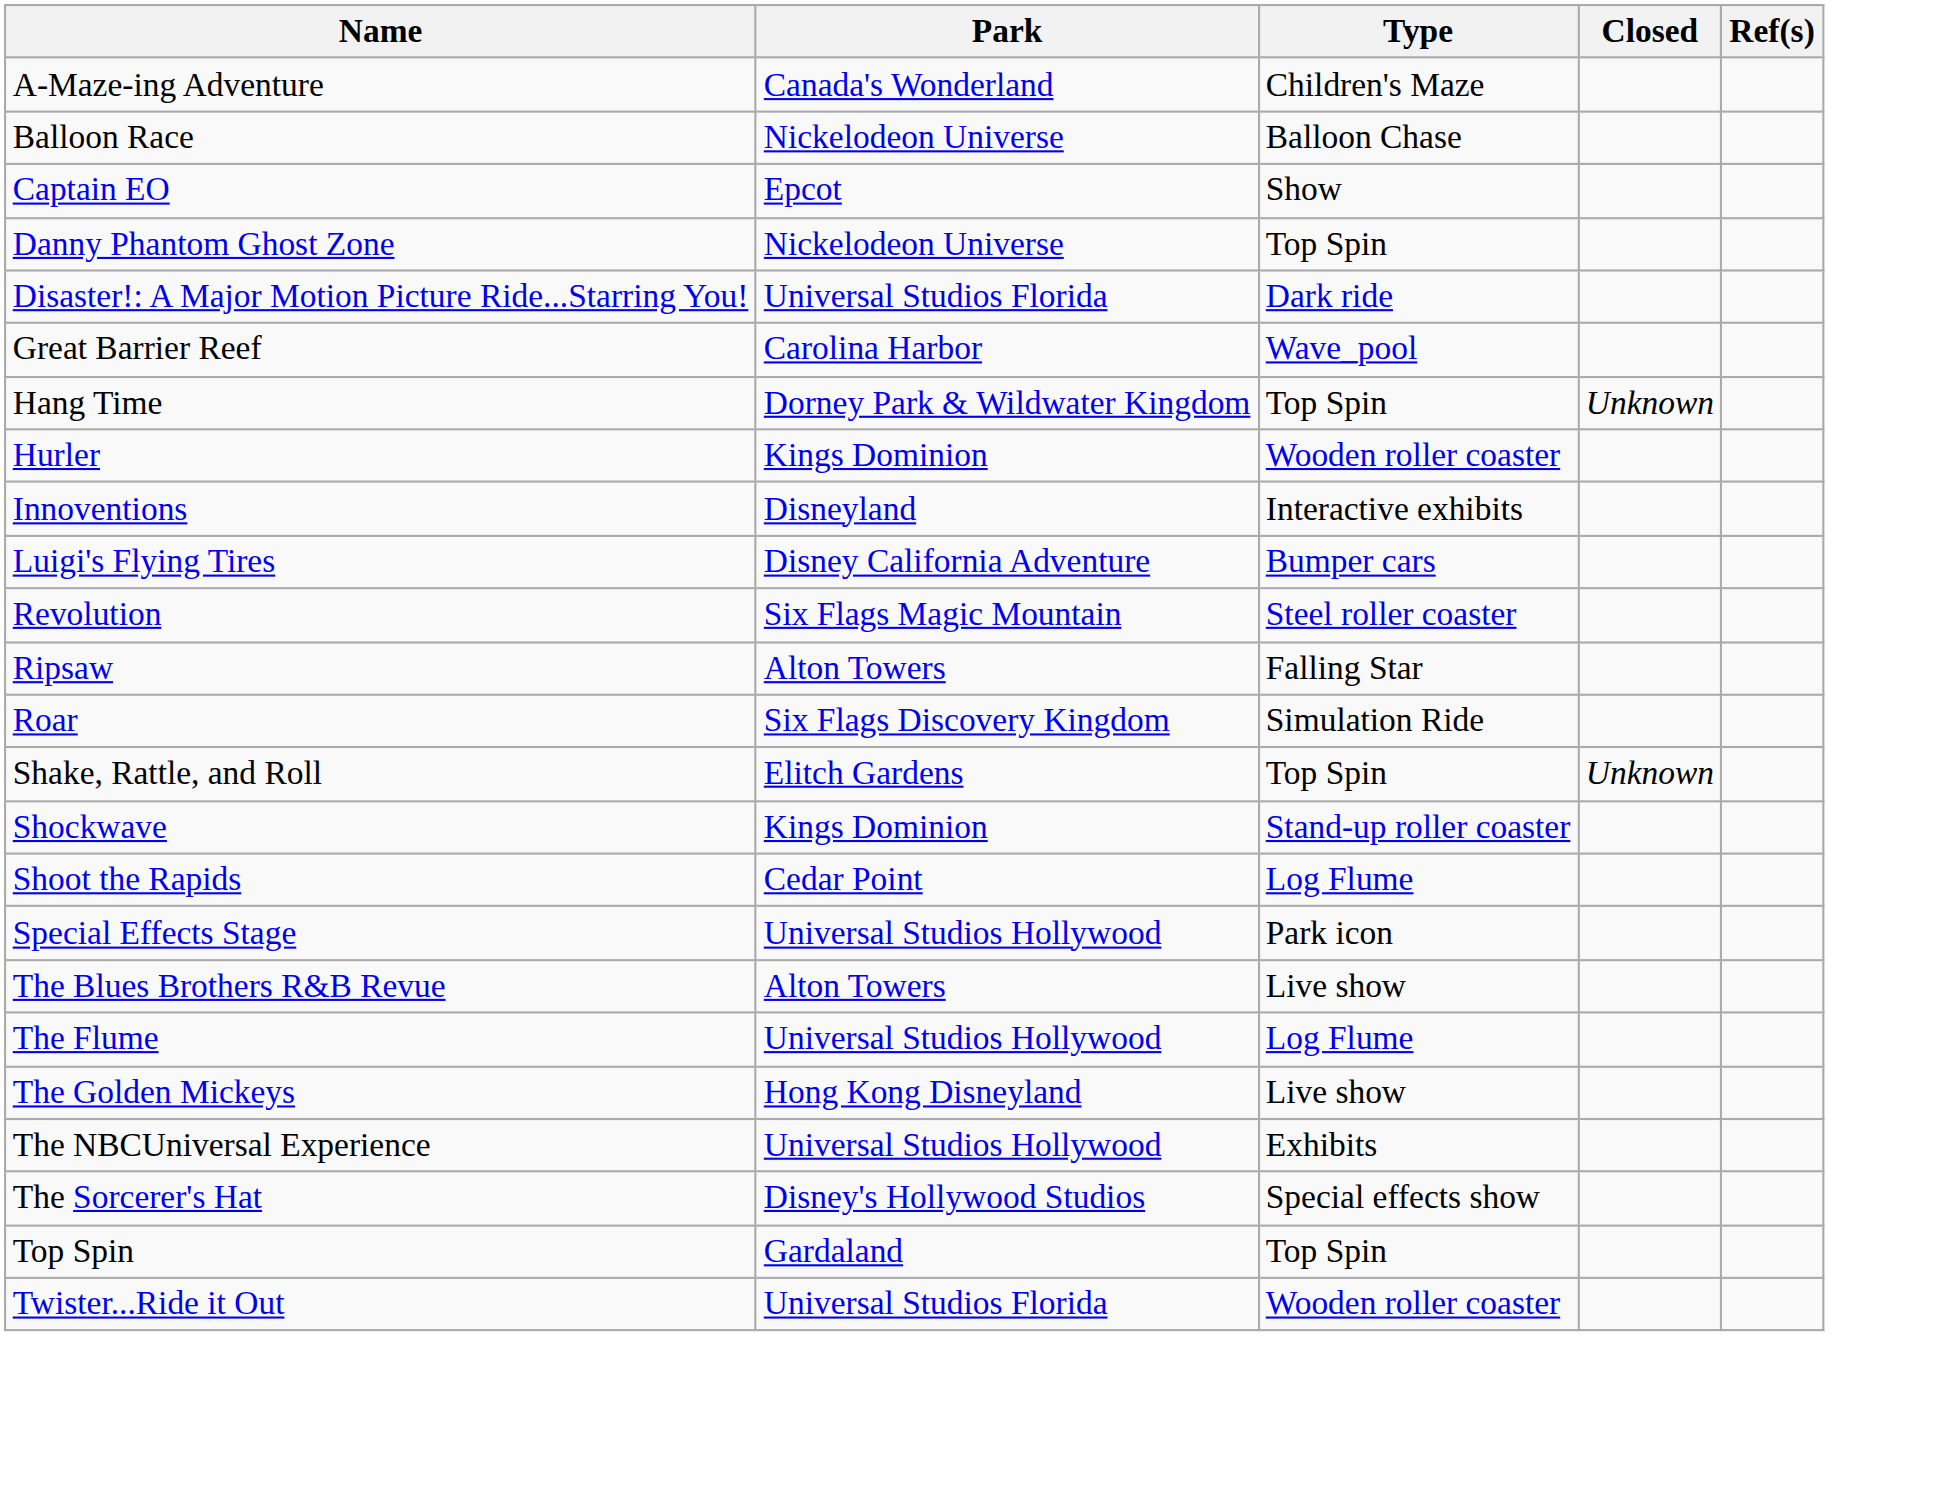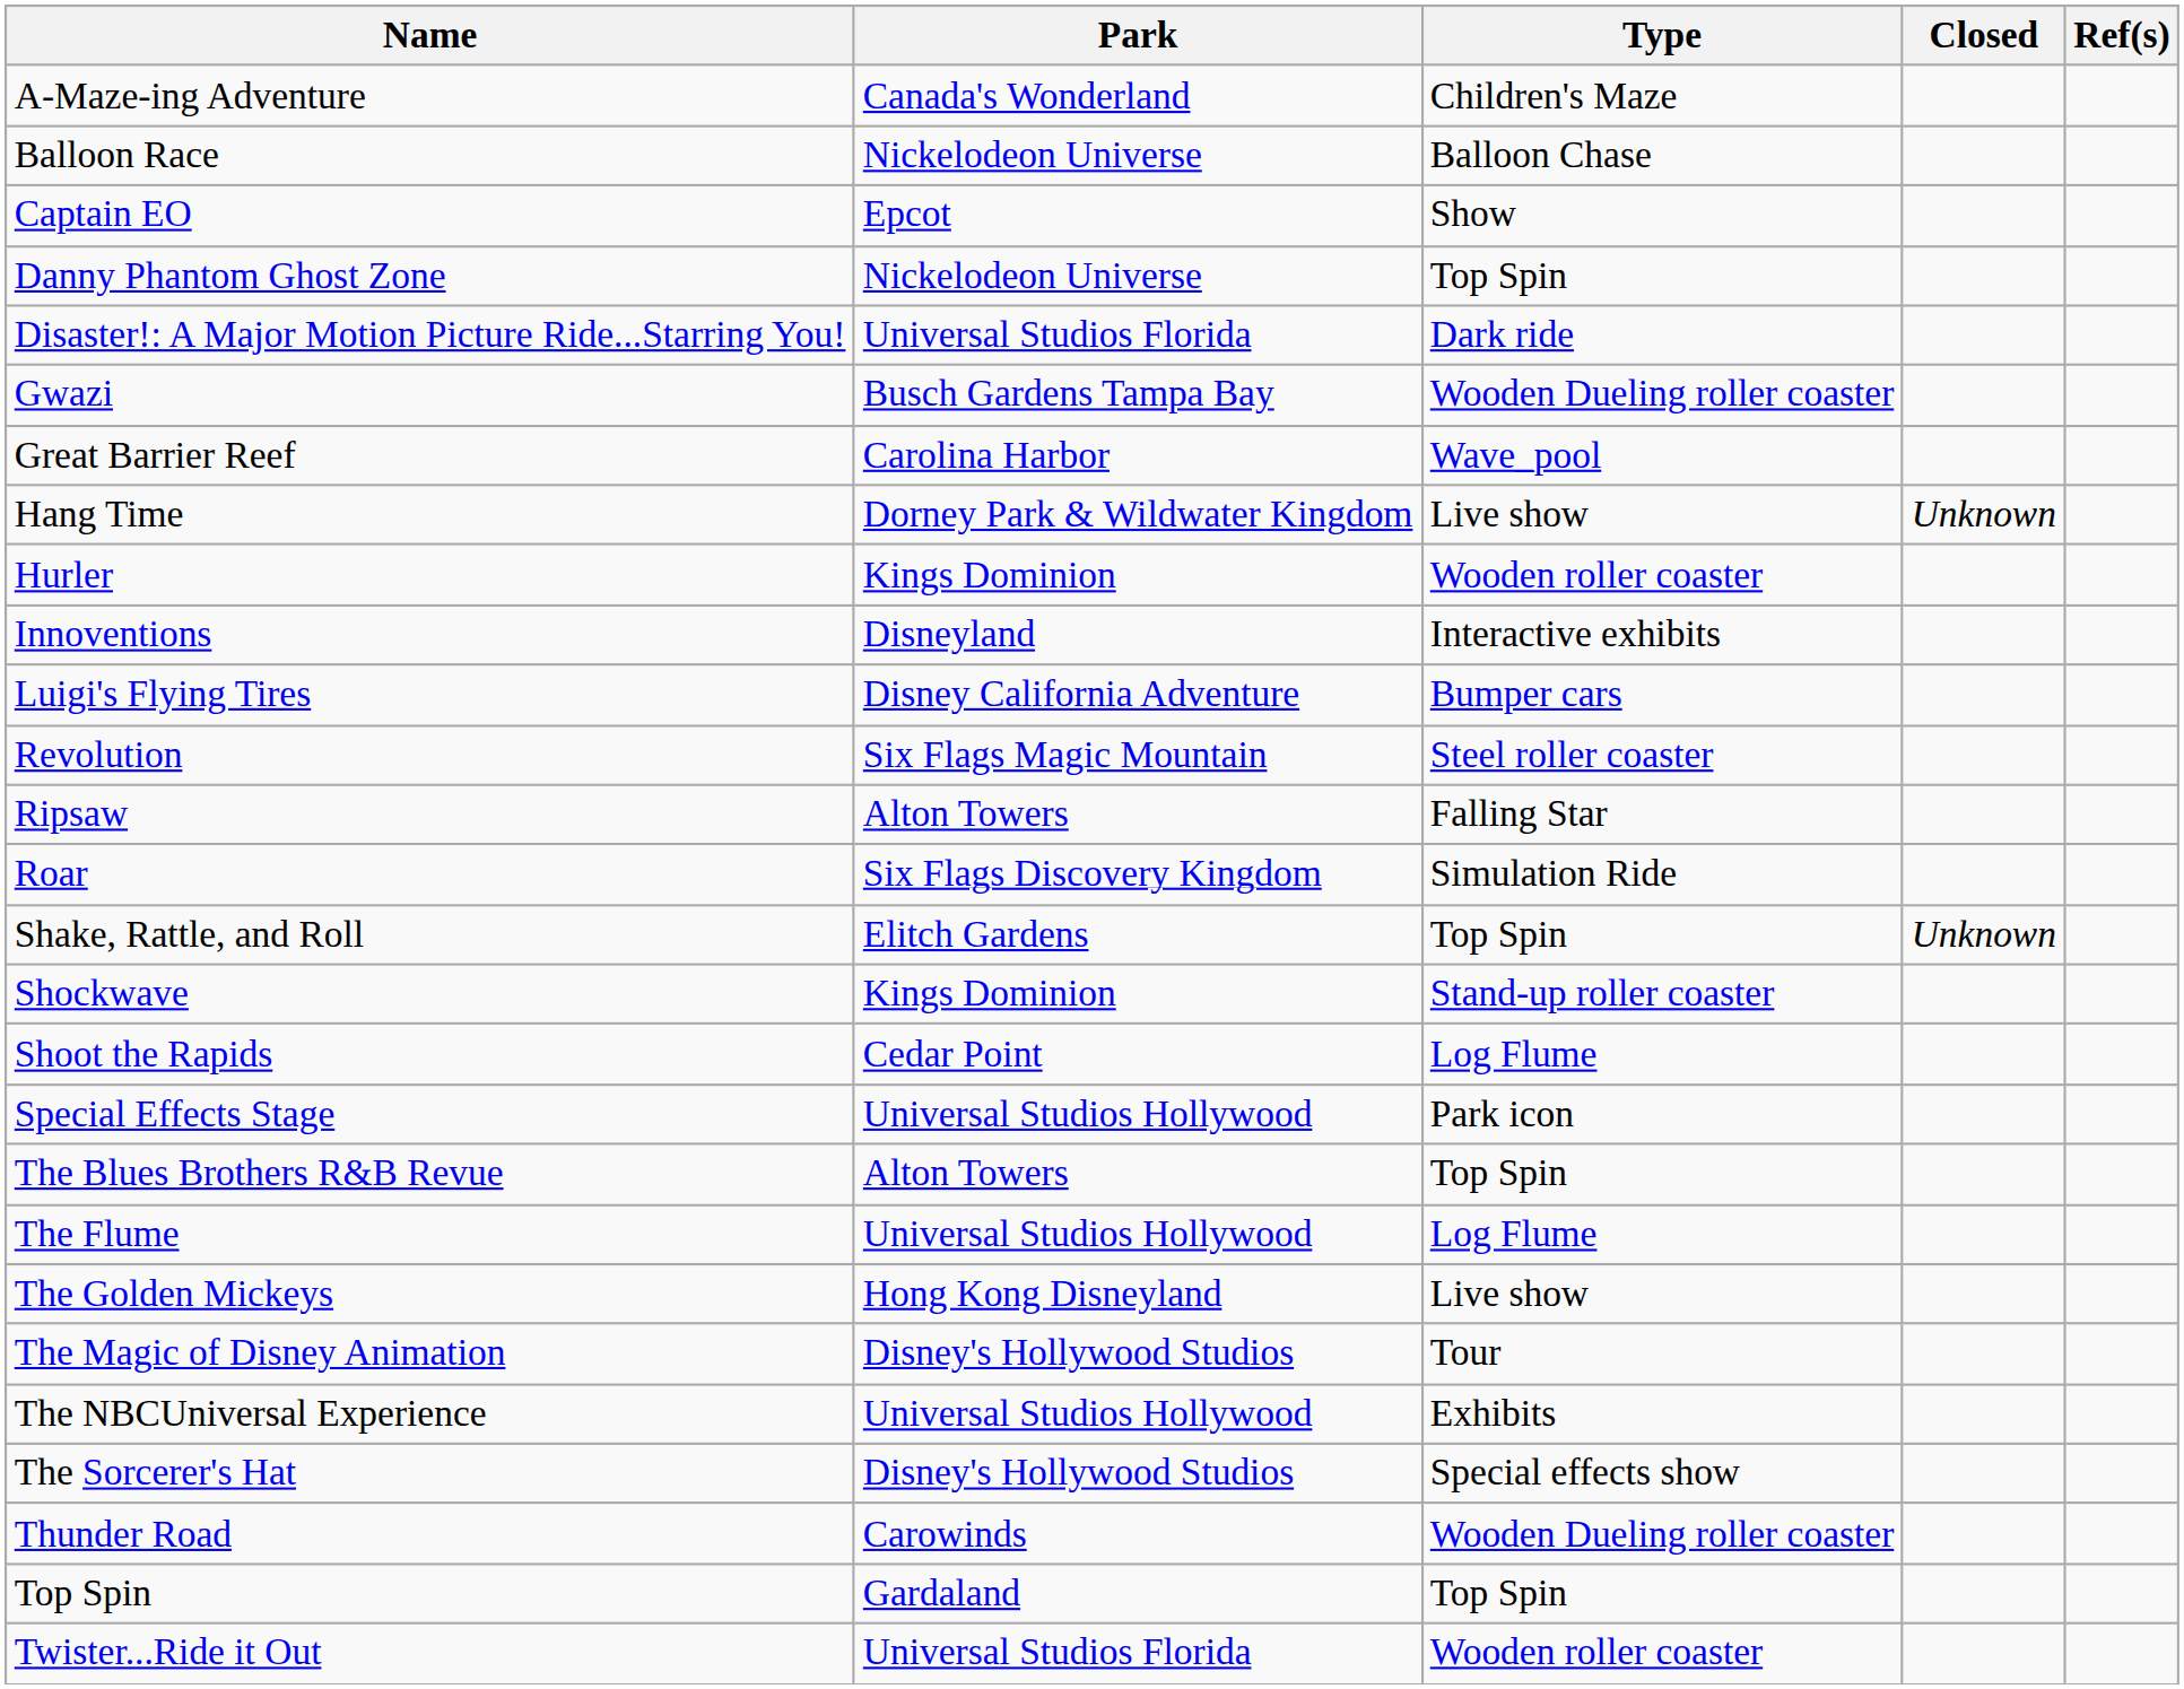 <table class="wikitable sortable">
 <tr>
 <th>Name</th>
 <th>Park</th>
 <th>Type</th>
 <th>Closed</th>
 <th>Ref(s)</th>
 </tr>
 <tr>
 <td>A-Maze-ing Adventure</td>
 <td><a href='#'>Canada's Wonderland</a></td>
 <td>Children's Maze</td>
 <td></td>
 <td></td>
 </tr>
 <tr>
 <td>Balloon Race</td>
 <td><a href='#'>Nickelodeon Universe</a></td>
 <td>Balloon Chase</td>
 <td></td>
 <td></td>
 </tr>
 <tr>
 <td><a href='#'>Captain EO</a></td>
 <td><a href='#'>Epcot</a></td>
 <td>Show</td>
 <td></td>
 <td></td>
 </tr>
 <tr>
 <td><a href='#'>Danny Phantom Ghost Zone</a></td>
 <td><a href='#'>Nickelodeon Universe</a></td>
 <td>Top Spin</td>
 <td></td>
 <td></td>
 </tr>
 <tr>
 <td><a href='#'>Disaster!: A Major Motion Picture Ride...Starring You!</a></td>
 <td><a href='#'>Universal Studios Florida</a></td>
 <td><a href='#'>Dark ride</a></td>
 <td></td>
 <td></td>
 </tr>
 <tr>
+<td><a href='#'>Gwazi</a></td>
+<td><a href='#'>Busch Gardens Tampa Bay</a></td>
+<td><a href='#'>Wooden Dueling roller coaster</a></td>
+<td></td>
+<td></td>
+</tr>
+<tr>
 <td>Great Barrier Reef</td>
 <td><a href='#'>Carolina Harbor</a></td>
 <td><a href='#'>Wave_pool</a></td>
 <td></td>
 <td></td>
 </tr>
 <tr>
 <td>Hang Time</td>
 <td><a href='#'>Dorney Park & Wildwater Kingdom</a></td>
-<td>Top Spin</td>
+<td>Live show</td>
 <td><em>Unknown</em></td>
 <td></td>
 </tr>
 <tr>
 <td><a href='#'>Hurler</a></td>
 <td><a href='#'>Kings Dominion</a></td>
 <td><a href='#'>Wooden roller coaster</a></td>
 <td></td>
 <td></td>
 </tr>
 <tr>
 <td><a href='#'>Innoventions</a></td>
 <td><a href='#'>Disneyland</a></td>
 <td>Interactive exhibits</td>
 <td></td>
 <td></td>
 </tr>
 <tr>
 <td><a href='#'>Luigi's Flying Tires</a></td>
 <td><a href='#'>Disney California Adventure</a></td>
 <td><a href='#'>Bumper cars</a></td>
 <td></td>
 <td></td>
 </tr>
 <tr>
 <td><a href='#'>Revolution</a></td>
 <td><a href='#'>Six Flags Magic Mountain</a></td>
 <td><a href='#'>Steel roller coaster</a></td>
 <td></td>
 <td></td>
 </tr>
 <tr>
 <td><a href='#'>Ripsaw</a></td>
 <td><a href='#'>Alton Towers</a></td>
 <td>Falling Star</td>
 <td></td>
 <td></td>
 </tr>
 <tr>
 <td><a href='#'>Roar</a></td>
 <td><a href='#'>Six Flags Discovery Kingdom</a></td>
 <td>Simulation Ride</td>
 <td></td>
 <td></td>
 </tr>
 <tr>
 <td>Shake, Rattle, and Roll</td>
 <td><a href='#'>Elitch Gardens</a></td>
 <td>Top Spin</td>
 <td><em>Unknown</em></td>
 <td></td>
 </tr>
 <tr>
 <td><a href='#'>Shockwave</a></td>
 <td><a href='#'>Kings Dominion</a></td>
 <td><a href='#'>Stand-up roller coaster</a></td>
 <td></td>
 <td></td>
 </tr>
 <tr>
 <td><a href='#'>Shoot the Rapids</a></td>
 <td><a href='#'>Cedar Point</a></td>
 <td><a href='#'>Log Flume</a></td>
 <td></td>
 <td></td>
 </tr>
 <tr>
 <td><a href='#'>Special Effects Stage</a></td>
 <td><a href='#'>Universal Studios Hollywood</a></td>
 <td>Park icon</td>
 <td></td>
 <td></td>
 </tr>
 <tr>
 <td><a href='#'>The Blues Brothers R&B Revue</a></td>
 <td><a href='#'>Alton Towers</a></td>
-<td>Live show</td>
+<td>Top Spin</td>
 <td></td>
 <td></td>
 </tr>
 <tr>
 <td><a href='#'>The Flume</a></td>
 <td><a href='#'>Universal Studios Hollywood</a></td>
 <td><a href='#'>Log Flume</a></td>
 <td></td>
 <td></td>
 </tr>
 <tr>
 <td><a href='#'>The Golden Mickeys</a></td>
 <td><a href='#'>Hong Kong Disneyland</a></td>
 <td>Live show</td>
 <td></td>
 <td></td>
 </tr>
 <tr>
+<td><a href='#'>The Magic of Disney Animation</a></td>
+<td><a href='#'>Disney's Hollywood Studios</a></td>
+<td>Tour</td>
+<td></td>
+<td></td>
+</tr>
+<tr>
 <td>The NBCUniversal Experience</td>
 <td><a href='#'>Universal Studios Hollywood</a></td>
 <td>Exhibits</td>
 <td></td>
 <td></td>
 </tr>
 <tr>
 <td>The <a href='#'>Sorcerer's Hat</a></td>
 <td><a href='#'>Disney's Hollywood Studios</a></td>
 <td>Special effects show</td>
+<td></td>
+<td></td>
+</tr>
+<tr>
+<td><a href='#'>Thunder Road</a></td>
+<td><a href='#'>Carowinds</a></td>
+<td><a href='#'>Wooden Dueling roller coaster</a></td>
 <td></td>
 <td></td>
 </tr>
 <tr>
 <td>Top Spin</td>
 <td><a href='#'>Gardaland</a></td>
 <td>Top Spin</td>
 <td></td>
 <td></td>
 </tr>
 <tr>
 <td><a href='#'>Twister...Ride it Out</a></td>
 <td><a href='#'>Universal Studios Florida</a></td>
 <td><a href='#'>Wooden roller coaster</a></td>
 <td></td>
 <td></td>
 </tr>
 </table>
